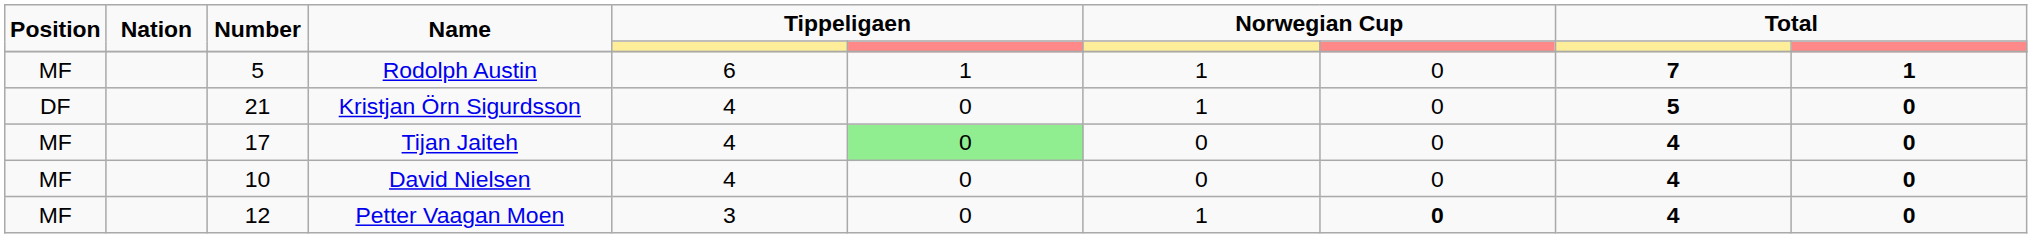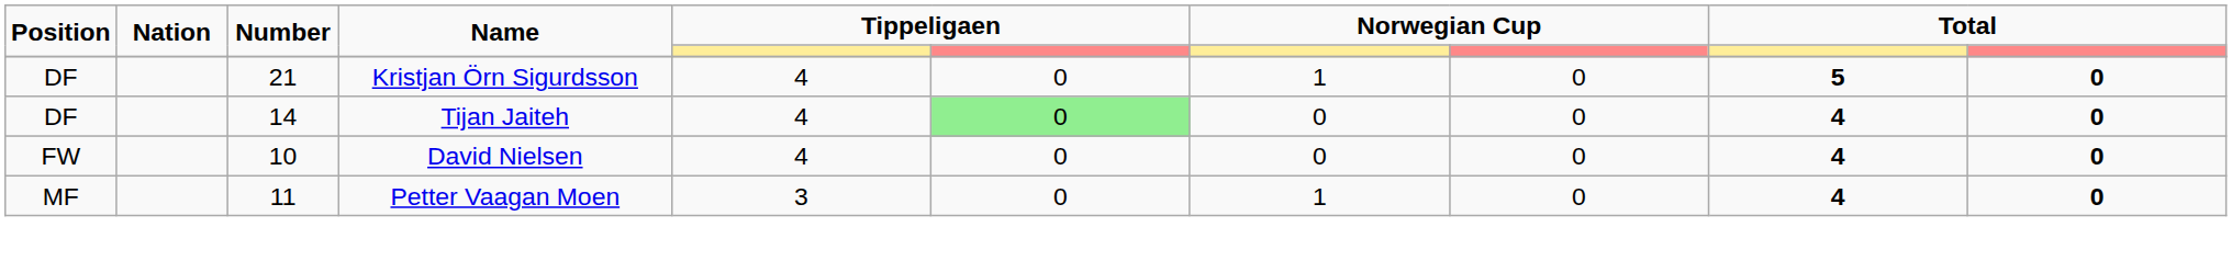 <table class="wikitable" style="font-size: 95%; text-align: center;">
 <tr>
 <td rowspan="2" width="5%" align="center"><strong>Position</strong></td>
 <td rowspan="2" width="5%" align="center"><strong>Nation</strong></td>
 <td rowspan="2" width="5%" align="center"><strong>Number</strong></td>
 <td rowspan="2" width="15%" align="center"><strong>Name</strong></td>
 <td colspan="2" align="center"><strong>Tippeligaen</strong></td>
 <td colspan="2" align="center"><strong>Norwegian Cup</strong></td>
 <td colspan="2" align="center"><strong>Total</strong></td>
 </tr>
 <tr>
 <th width=60 style="background: #FFEE99"></th>
 <th width=60 style="background: #FF8888"></th>
 <th width=60 style="background: #FFEE99"></th>
 <th width=60 style="background: #FF8888"></th>
 <th width=60 style="background: #FFEE99"></th>
 <th width=60 style="background: #FF8888"></th>
 </tr>
 <tr>
 </tr>
 <tr>
-<td>MF</td>
-<td></td>
-<td>5</td>
-<td><a href='#'>Rodolph Austin</a></td>
-<td>6</td>
-<td>1</td>
-<td>1</td>
-<td>0</td>
-<td><strong>7</strong></td>
-<td><strong>1</strong></td>
-</tr>
-<tr>
 <td>DF</td>
 <td></td>
 <td>21</td>
 <td><a href='#'>Kristjan Örn Sigurdsson</a></td>
 <td>4</td>
 <td>0</td>
 <td>1</td>
 <td>0</td>
 <td><strong>5</strong></td>
 <td><strong>0</strong></td>
 </tr>
 <tr>
-<td>MF</td>
+<td>DF</td>
 <td></td>
-<td>17</td>
+<td>14</td>
 <td><a href='#'>Tijan Jaiteh</a></td>
 <td>4</td>
 <td style="background: lightgreen;">0</td>
 <td>0</td>
 <td>0</td>
 <td><strong>4</strong></td>
 <td><strong>0</strong></td>
 </tr>
 <tr>
-<td>MF</td>
+<td>FW</td>
 <td></td>
 <td>10</td>
 <td><a href='#'>David Nielsen</a></td>
 <td>4</td>
 <td>0</td>
 <td>0</td>
 <td>0</td>
 <td><strong>4</strong></td>
 <td><strong>0</strong></td>
 </tr>
 <tr>
 <td>MF</td>
 <td></td>
-<td>12</td>
+<td>11</td>
 <td><a href='#'>Petter Vaagan Moen</a></td>
 <td>3</td>
 <td>0</td>
 <td>1</td>
-<td><strong>0</strong></td>
+<td>0</td>
 <td><strong>4</strong></td>
 <td><strong>0</strong></td>
 </tr>
 </table>
